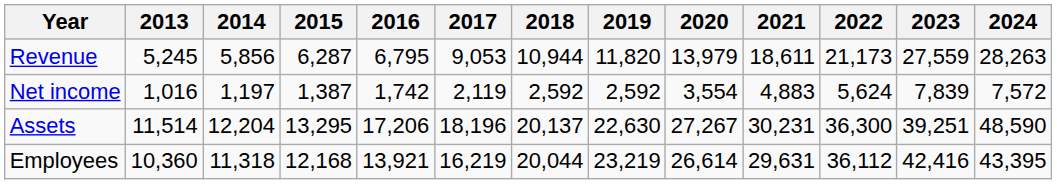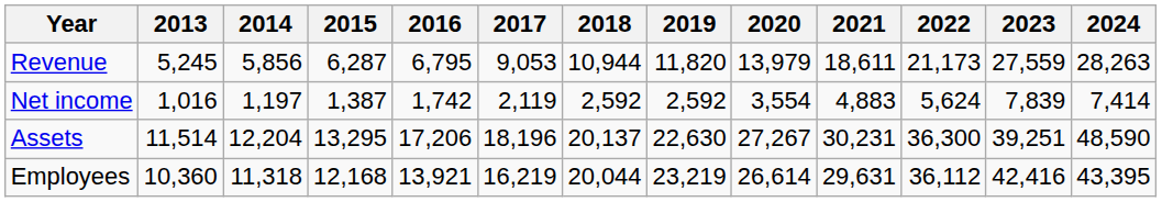 <table class="wikitable" style="text-align:right">
 <tr>
 <th>Year</th>
 <th>2013</th>
 <th>2014</th>
 <th>2015</th>
 <th>2016</th>
 <th>2017</th>
 <th>2018</th>
 <th>2019</th>
 <th>2020</th>
 <th>2021</th>
 <th>2022</th>
 <th>2023</th>
 <th>2024</th>
 </tr>
 <tr>
 <td style="text-align:left"><a href='#'>Revenue</a></td>
 <td>5,245</td>
 <td>5,856</td>
 <td>6,287</td>
 <td>6,795</td>
 <td>9,053</td>
 <td>10,944</td>
 <td>11,820</td>
 <td>13,979</td>
 <td>18,611</td>
 <td>21,173</td>
 <td>27,559</td>
 <td>28,263</td>
 </tr>
 <tr>
 <td style="text-align:left"><a href='#'>Net income</a></td>
 <td>1,016</td>
 <td>1,197</td>
 <td>1,387</td>
 <td>1,742</td>
 <td>2,119</td>
 <td>2,592</td>
 <td>2,592</td>
 <td>3,554</td>
 <td>4,883</td>
 <td>5,624</td>
 <td>7,839</td>
-<td>7,572</td>
+<td>7,414</td>
 </tr>
 <tr>
 <td style="text-align:left"><a href='#'>Assets</a></td>
 <td>11,514</td>
 <td>12,204</td>
 <td>13,295</td>
 <td>17,206</td>
 <td>18,196</td>
 <td>20,137</td>
 <td>22,630</td>
 <td>27,267</td>
 <td>30,231</td>
 <td>36,300</td>
 <td>39,251</td>
 <td>48,590</td>
 </tr>
 <tr>
 <td style="text-align:left">Employees</td>
 <td>10,360</td>
 <td>11,318</td>
 <td>12,168</td>
 <td>13,921</td>
 <td>16,219</td>
 <td>20,044</td>
 <td>23,219</td>
 <td>26,614</td>
 <td>29,631</td>
 <td>36,112</td>
 <td>42,416</td>
 <td>43,395</td>
 </tr>
 </table>
